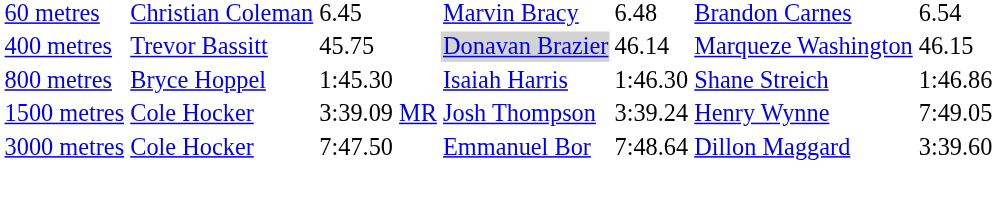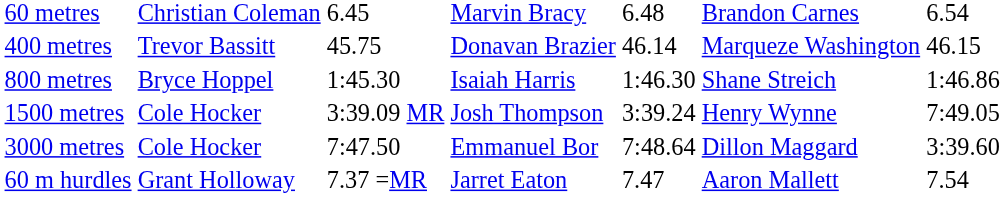 <table>
 <tr>
 <td><a href='#'>60 metres</a></td>
 <td><a href='#'>Christian Coleman</a></td>
 <td>6.45</td>
 <td><a href='#'>Marvin Bracy</a></td>
 <td>6.48</td>
 <td><a href='#'>Brandon Carnes</a></td>
 <td>6.54</td>
 </tr>
 <tr>
 <td><a href='#'>400 metres</a></td>
 <td><a href='#'>Trevor Bassitt</a></td>
 <td>45.75</td>
-<td style="background: lightgrey;"><a href='#'>Donavan Brazier</a></td>
+<td><a href='#'>Donavan Brazier</a></td>
 <td>46.14</td>
 <td><a href='#'>Marqueze Washington</a></td>
 <td>46.15</td>
 </tr>
 <tr>
 <td><a href='#'>800 metres</a></td>
 <td><a href='#'>Bryce Hoppel</a></td>
 <td>1:45.30</td>
 <td><a href='#'>Isaiah Harris</a></td>
 <td>1:46.30</td>
 <td><a href='#'>Shane Streich</a></td>
 <td>1:46.86</td>
 </tr>
 <tr>
 <td><a href='#'>1500 metres</a></td>
 <td><a href='#'>Cole Hocker</a></td>
 <td>3:39.09 <a href='#'>MR</a></td>
 <td><a href='#'>Josh Thompson</a></td>
 <td>3:39.24</td>
 <td><a href='#'>Henry Wynne</a></td>
 <td>7:49.05</td>
 </tr>
 <tr>
 <td><a href='#'>3000 metres</a></td>
 <td><a href='#'>Cole Hocker</a></td>
 <td>7:47.50</td>
 <td><a href='#'>Emmanuel Bor</a></td>
 <td>7:48.64</td>
 <td><a href='#'>Dillon Maggard</a></td>
 <td>3:39.60</td>
 </tr>
+<tr>
+<td><a href='#'>60 m hurdles</a></td>
+<td><a href='#'>Grant Holloway</a></td>
+<td>7.37 =<a href='#'>MR</a></td>
+<td><a href='#'>Jarret Eaton</a></td>
+<td>7.47</td>
+<td><a href='#'>Aaron Mallett</a></td>
+<td>7.54</td>
+</tr>
 </table>
